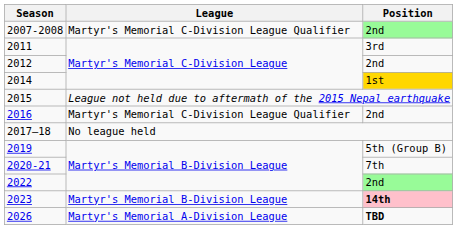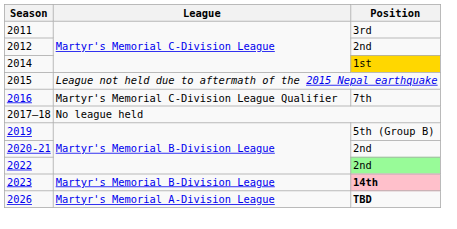 <table class="wikitable float-right">
 <tr>
 <th>Season</th>
 <th>League</th>
 <th>Position</th>
-</tr>
-<tr>
-<td>2007-2008</td>
-<td>Martyr's Memorial C-Division League Qualifier</td>
-<td bgcolor="palegreen">2nd</td>
 </tr>
 <tr>
 <td>2011</td>
 <td rowspan="3"><a href='#'>Martyr's Memorial C-Division League</a></td>
 <td>3rd</td>
 </tr>
 <tr>
 <td>2012</td>
 <td>2nd</td>
 </tr>
 <tr>
 <td>2014</td>
 <td bgcolor="gold">1st</td>
 </tr>
 <tr>
 <td>2015</td>
 <td colspan="2"><em>League not held due to aftermath of the <a href='#'>2015 Nepal earthquake</a></em></td>
 </tr>
 <tr>
 <td><a href='#'>2016</a></td>
 <td>Martyr's Memorial C-Division League Qualifier</td>
-<td>2nd</td>
+<td>7th</td>
 </tr>
 <tr>
 <td>2017–18</td>
 <td colspan="2">No league held</td>
 </tr>
 <tr>
 <td><a href='#'>2019</a></td>
 <td rowspan="3"><a href='#'>Martyr's Memorial B-Division League</a></td>
 <td>5th (Group B)</td>
 </tr>
 <tr>
 <td><a href='#'>2020-21</a></td>
-<td>7th</td>
+<td>2nd</td>
 </tr>
 <tr>
 <td><a href='#'>2022</a></td>
 <td bgcolor="palegreen">2nd</td>
 </tr>
 <tr>
 <td><a href='#'>2023</a></td>
 <td><a href='#'>Martyr's Memorial B-Division League</a></td>
 <td style="background:pink;"><strong>14th</strong></td>
 </tr>
 <tr>
 <td><a href='#'>2026</a></td>
 <td><a href='#'>Martyr's Memorial A-Division League</a></td>
 <td><strong>TBD</strong></td>
 </tr>
 </table>
